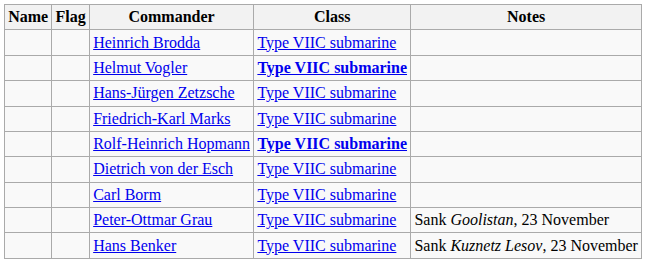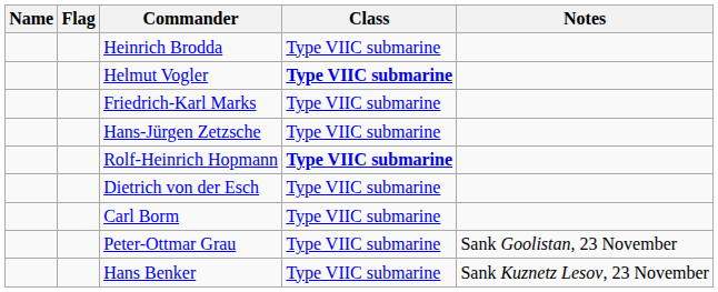 <table class="wikitable sortable">
 <tr>
 <th>Name</th>
 <th>Flag</th>
 <th>Commander</th>
 <th>Class</th>
 <th>Notes</th>
 </tr>
 <tr>
 <td></td>
 <td></td>
 <td><a href='#'>Heinrich Brodda</a></td>
 <td><a href='#'>Type VIIC submarine</a></td>
 <td></td>
 </tr>
 <tr>
 <td></td>
 <td></td>
 <td><a href='#'>Helmut Vogler</a></td>
 <td><strong><a href='#'>Type VIIC submarine</a></strong></td>
 <td></td>
 </tr>
 <tr>
 <td></td>
 <td></td>
-<td><a href='#'>Hans-Jürgen Zetzsche</a></td>
+<td><a href='#'>Friedrich-Karl Marks</a></td>
 <td><a href='#'>Type VIIC submarine</a></td>
 <td></td>
 </tr>
 <tr>
 <td></td>
 <td></td>
-<td><a href='#'>Friedrich-Karl Marks</a></td>
+<td><a href='#'>Hans-Jürgen Zetzsche</a></td>
 <td><a href='#'>Type VIIC submarine</a></td>
 <td></td>
 </tr>
 <tr>
 <td></td>
 <td></td>
 <td><a href='#'>Rolf-Heinrich Hopmann</a></td>
 <td><strong><a href='#'>Type VIIC submarine</a></strong></td>
 <td></td>
 </tr>
 <tr>
 <td></td>
 <td></td>
 <td><a href='#'>Dietrich von der Esch</a></td>
 <td><a href='#'>Type VIIC submarine</a></td>
 <td></td>
 </tr>
 <tr>
 <td></td>
 <td></td>
 <td><a href='#'>Carl Borm</a></td>
 <td><a href='#'>Type VIIC submarine</a></td>
 <td></td>
 </tr>
 <tr>
 <td></td>
 <td></td>
 <td><a href='#'>Peter-Ottmar Grau</a></td>
 <td><a href='#'>Type VIIC submarine</a></td>
 <td>Sank <em>Goolistan</em>, 23 November</td>
 </tr>
 <tr>
 <td></td>
 <td></td>
 <td><a href='#'>Hans Benker</a></td>
 <td><a href='#'>Type VIIC submarine</a></td>
 <td>Sank <em>Kuznetz Lesov</em>, 23 November</td>
 </tr>
 <tr>
 </tr>
 </table>
